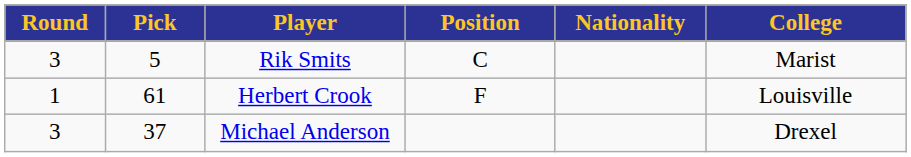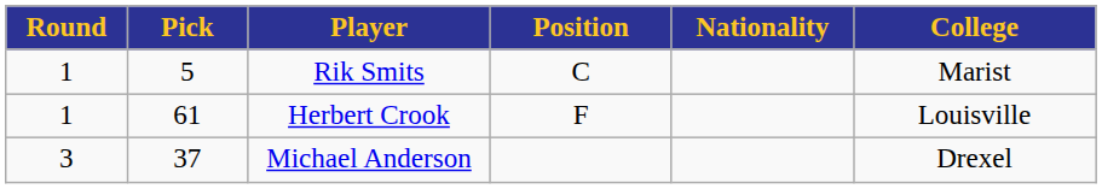 <table class="wikitable sortable sortable">
 <tr>
 <th style="background:#2C3294; color:#fcc624" width="10%">Round</th>
 <th style="background:#2C3294; color:#fcc624" width="10%">Pick</th>
 <th style="background:#2C3294; color:#fcc624" width="20%">Player</th>
 <th style="background:#2C3294; color:#fcc624" width="15%">Position</th>
 <th style="background:#2C3294; color:#fcc624" width="15%">Nationality</th>
 <th style="background:#2C3294; color:#fcc624" width="20%">College</th>
 </tr>
 <tr style="text-align: center">
-<td>3</td>
+<td>1</td>
 <td>5</td>
 <td><a href='#'>Rik Smits</a></td>
 <td>C</td>
 <td></td>
 <td>Marist</td>
 </tr>
 <tr style="text-align: center">
 <td>1</td>
 <td>61</td>
 <td><a href='#'>Herbert Crook</a></td>
 <td>F</td>
 <td></td>
 <td>Louisville</td>
 </tr>
 <tr style="text-align: center">
 <td>3</td>
 <td>37</td>
 <td><a href='#'>Michael Anderson</a></td>
 <td></td>
 <td></td>
 <td>Drexel</td>
 </tr>
 </table>
